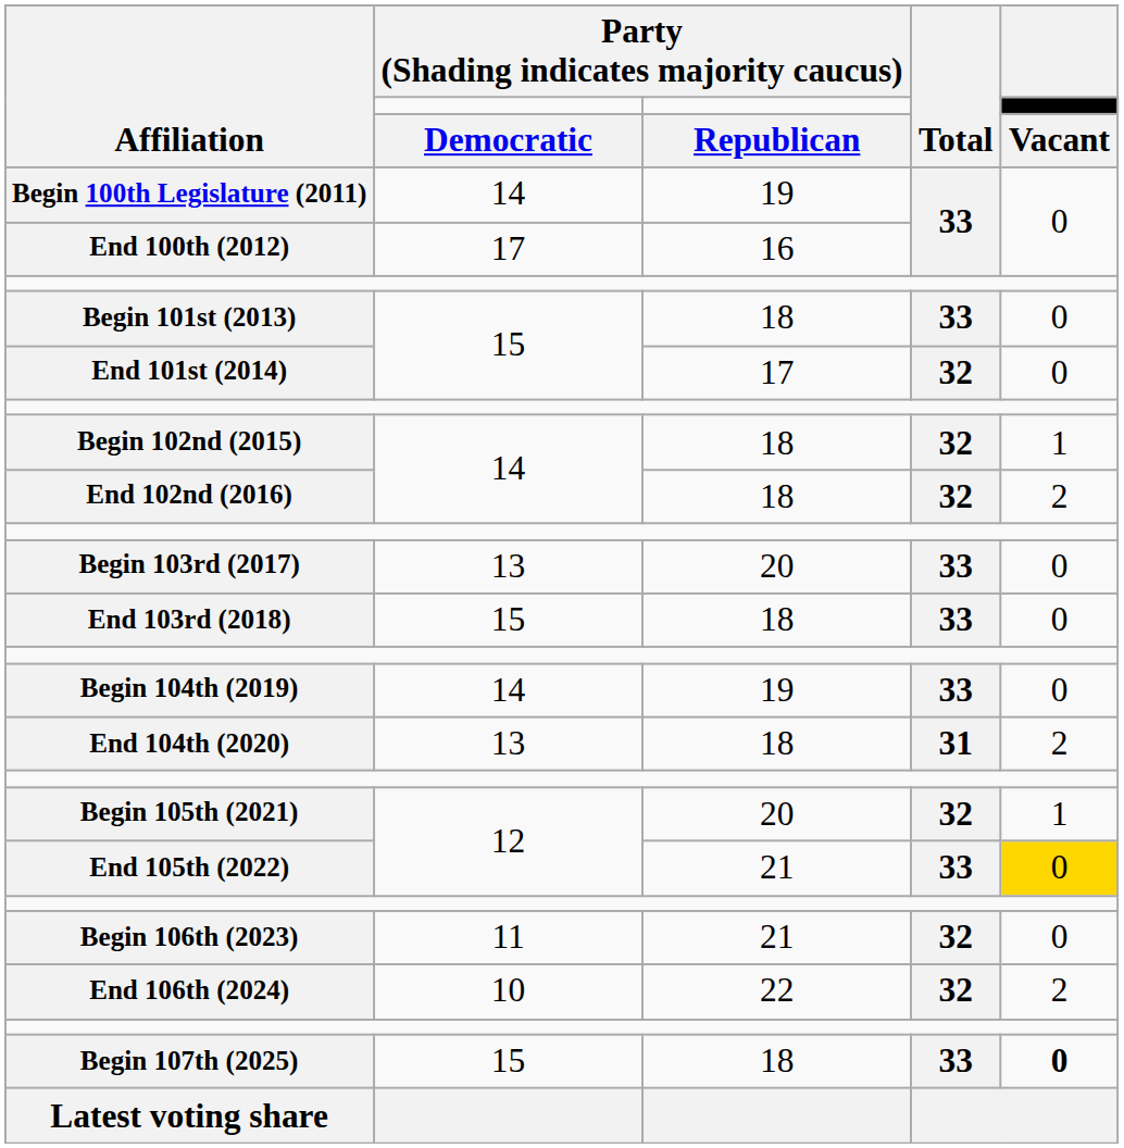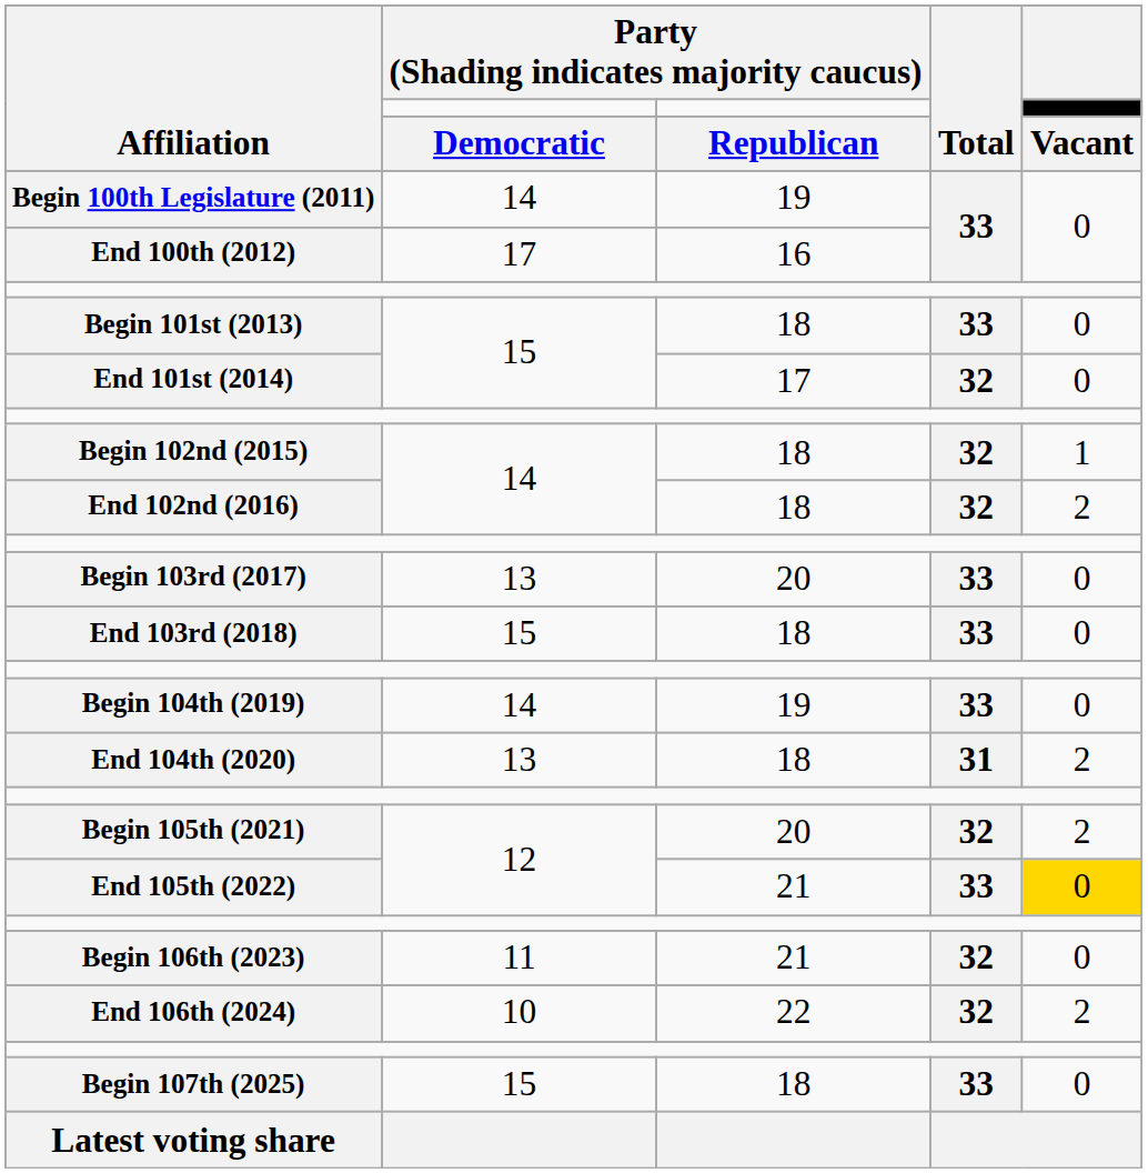 <table class=wikitable style="text-align:center">
 <tr style="vertical-align:bottom;">
 <th rowspan=3>Affiliation</th>
 <th colspan=2>Party <div>(Shading indicates majority caucus)</div></th>
 <th rowspan=3>Total</th>
 <th></th>
 </tr>
 <tr style="height:5px">
 <td></td>
 <td></td>
 <td style="background-color:black"></td>
 </tr>
 <tr>
 <th><a href='#'>Democratic</a></th>
 <th><a href='#'>Republican</a></th>
 <th>Vacant</th>
 </tr>
 <tr>
 <th nowrap style="font-size:80%">Begin <a href='#'>100th Legislature</a> (2011)</th>
 <td>14</td>
 <td>19</td>
 <th rowspan=2>33</th>
 <td rowspan=2>0</td>
 </tr>
 <tr>
 <th nowrap style="font-size:80%">End 100th (2012)</th>
 <td>17</td>
 <td>16</td>
 </tr>
 <tr>
 <td colspan=5></td>
 </tr>
 <tr>
 <th nowrap style="font-size:80%">Begin 101st (2013)</th>
 <td rowspan=2>15</td>
 <td>18</td>
 <th>33</th>
 <td>0</td>
 </tr>
 <tr>
 <th nowrap style="font-size:80%">End 101st (2014)</th>
 <td>17</td>
 <th>32</th>
 <td>0</td>
 </tr>
 <tr>
 <td colspan=5></td>
 </tr>
 <tr>
 <th style="font-size:80%">Begin 102nd (2015)</th>
 <td rowspan=2>14</td>
 <td>18</td>
 <th>32</th>
 <td>1</td>
 </tr>
 <tr>
 <th style="font-size:80%">End 102nd (2016)</th>
 <td>18</td>
 <th>32</th>
 <td>2</td>
 </tr>
 <tr>
 <td colspan=5></td>
 </tr>
 <tr>
 <th style="font-size:80%">Begin 103rd (2017)</th>
 <td>13</td>
 <td>20</td>
 <th>33</th>
 <td>0</td>
 </tr>
 <tr>
 <th style="font-size:80%">End 103rd (2018)</th>
 <td>15</td>
 <td>18</td>
 <th>33</th>
 <td>0</td>
 </tr>
 <tr>
 <td colspan=5></td>
 </tr>
 <tr>
 <th style="font-size:80%">Begin 104th (2019)</th>
 <td>14</td>
 <td>19</td>
 <th>33</th>
 <td>0</td>
 </tr>
 <tr>
 <th style="font-size:80%">End 104th (2020)</th>
 <td>13</td>
 <td>18</td>
 <th>31</th>
 <td>2</td>
 </tr>
 <tr>
 <td colspan=5></td>
 </tr>
 <tr>
 <th style="font-size:80%">Begin 105th (2021)</th>
 <td rowspan="2">12</td>
 <td>20</td>
 <th>32</th>
-<td>1</td>
+<td>2</td>
 </tr>
 <tr>
 <th style="font-size:80%">End 105th (2022)</th>
 <td>21</td>
 <th>33</th>
 <td style="background: gold;">0</td>
 </tr>
 <tr>
 <td colspan=5></td>
 </tr>
 <tr>
 <th style="font-size:80%">Begin 106th (2023)</th>
 <td>11</td>
 <td>21</td>
 <th>32</th>
 <td>0</td>
 </tr>
 <tr>
 <th style="font-size:80%">End 106th (2024)</th>
 <td>10</td>
 <td>22</td>
 <th>32</th>
 <td>2</td>
 </tr>
 <tr>
 <td colspan=5></td>
 </tr>
 <tr>
 <th style="font-size:80%">Begin 107th (2025)</th>
 <td>15</td>
 <td>18</td>
 <th>33</th>
-<td><strong>0</strong></td>
+<td>0</td>
 </tr>
 <tr>
 <th>Latest voting share</th>
 <th></th>
 <th></th>
 <th colspan=2></th>
 </tr>
 </table>
